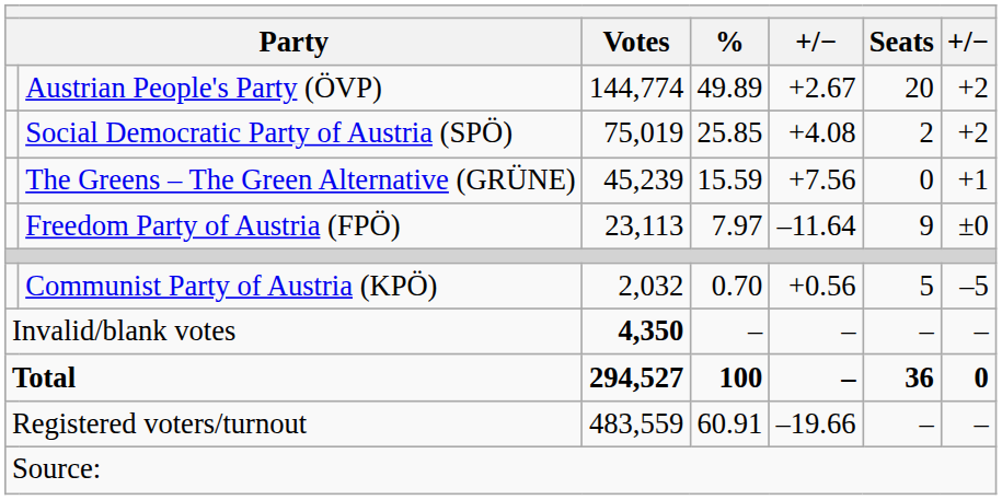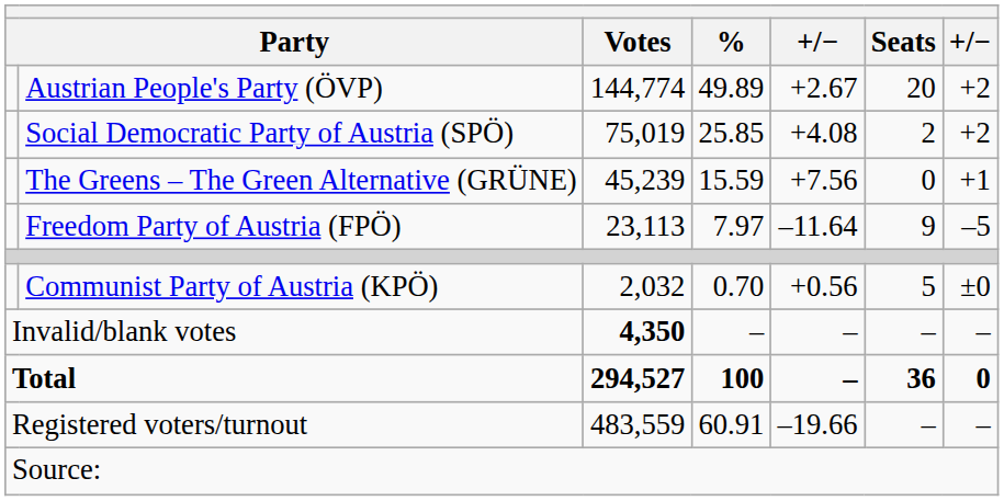 <table class=wikitable style=text-align:right>
 <tr>
 <th colspan="7"></th>
 </tr>
 <tr>
 <th colspan=2>Party</th>
 <th>Votes</th>
 <th>%</th>
 <th>+/−</th>
 <th>Seats</th>
 <th>+/−</th>
 </tr>
 <tr>
 <td bgcolor=></td>
 <td align=left><a href='#'>Austrian People's Party</a> (ÖVP)</td>
 <td>144,774</td>
 <td>49.89</td>
 <td>+2.67</td>
 <td>20</td>
 <td>+2</td>
 </tr>
 <tr>
 <td bgcolor=></td>
 <td align=left><a href='#'>Social Democratic Party of Austria</a> (SPÖ)</td>
 <td>75,019</td>
 <td>25.85</td>
 <td>+4.08</td>
 <td>2</td>
 <td>+2</td>
 </tr>
 <tr>
 <td bgcolor=></td>
 <td align=left><a href='#'>The Greens – The Green Alternative</a> (GRÜNE)</td>
 <td>45,239</td>
 <td>15.59</td>
 <td>+7.56</td>
 <td>0</td>
 <td>+1</td>
 </tr>
 <tr>
 <td bgcolor=></td>
 <td align=left><a href='#'>Freedom Party of Austria</a> (FPÖ)</td>
 <td>23,113</td>
 <td>7.97</td>
 <td>–11.64</td>
 <td>9</td>
-<td>±0</td>
+<td>–5</td>
 </tr>
 <tr>
 <td colspan=7 bgcolor=lightgrey></td>
 </tr>
 <tr>
 <td bgcolor=></td>
 <td align=left><a href='#'>Communist Party of Austria</a> (KPÖ)</td>
 <td>2,032</td>
 <td>0.70</td>
 <td>+0.56</td>
 <td>5</td>
-<td>–5</td>
+<td>±0</td>
 </tr>
 <tr>
 <td colspan=2 align=left>Invalid/blank votes</td>
 <td><strong>4,350</strong></td>
 <td>–</td>
 <td>–</td>
 <td>–</td>
 <td>–</td>
 </tr>
 <tr>
 <td colspan=2 align=left><strong>Total</strong></td>
 <td><strong>294,527</strong></td>
 <td><strong>100</strong></td>
 <td><strong>–</strong></td>
 <td><strong>36</strong></td>
 <td><strong>0</strong></td>
 </tr>
 <tr>
 <td align=left colspan=2>Registered voters/turnout</td>
 <td>483,559</td>
 <td>60.91</td>
 <td>–19.66</td>
 <td>–</td>
 <td>–</td>
 </tr>
 <tr>
 <td align=left colspan=7>Source: </td>
 </tr>
 </table>
